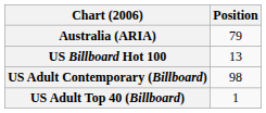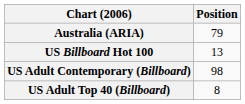 <table class="wikitable sortable plainrowheaders" style="text-align:center">
 <tr>
 <th scope="col">Chart (2006)</th>
 <th scope="col">Position</th>
 </tr>
 <tr>
 <th scope="row">Australia (ARIA)</th>
 <td>79</td>
 </tr>
 <tr>
 <th scope="row">US <em>Billboard</em> Hot 100</th>
 <td>13</td>
 </tr>
 <tr>
 <th scope="row">US Adult Contemporary (<em>Billboard</em>)</th>
 <td>98</td>
 </tr>
 <tr>
 <th scope="row">US Adult Top 40 (<em>Billboard</em>)</th>
-<td>1</td>
+<td>8</td>
 </tr>
 </table>
